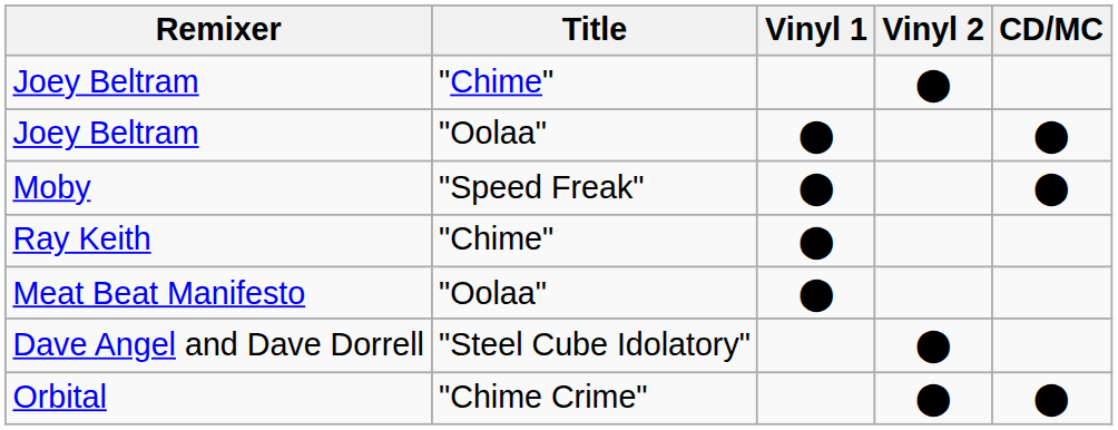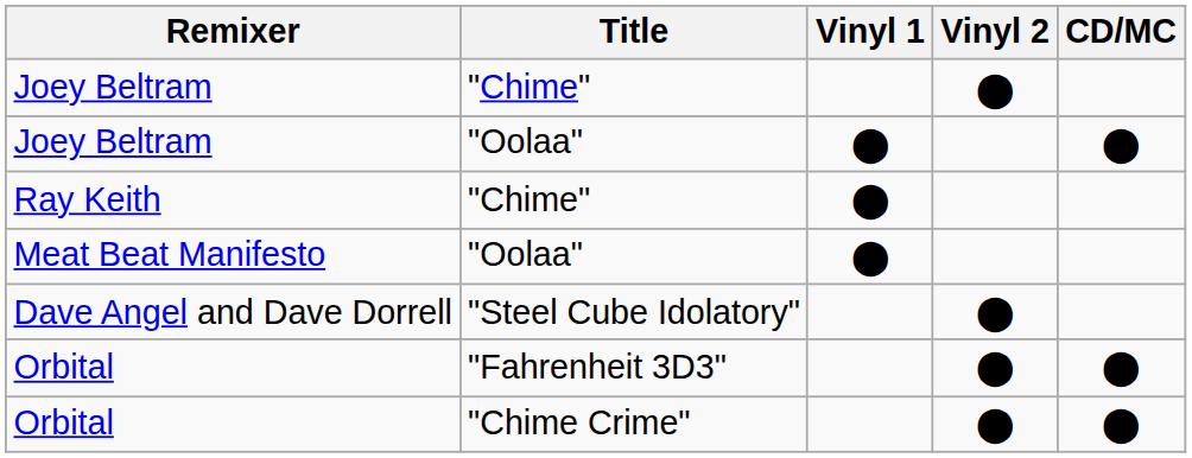 <table class="wikitable" style="text-align:center;">
 <tr style="text-align:left;">
 <th>Remixer</th>
 <th>Title</th>
 <th>Vinyl 1</th>
 <th>Vinyl 2</th>
 <th>CD/MC</th>
 </tr>
 <tr>
 <td style="text-align:left;"><a href='#'>Joey Beltram</a></td>
 <td style="text-align:left;">"<a href='#'>Chime</a>"</td>
 <td></td>
 <td>⬤</td>
 <td></td>
 </tr>
 <tr>
 <td style="text-align:left;"><a href='#'>Joey Beltram</a></td>
 <td style="text-align:left;">"Oolaa"</td>
-<td>⬤</td>
-<td></td>
-<td>⬤</td>
-</tr>
-<tr>
-<td style="text-align:left;"><a href='#'>Moby</a></td>
-<td style="text-align:left;">"Speed Freak"</td>
 <td>⬤</td>
 <td></td>
 <td>⬤</td>
 </tr>
 <tr>
 <td style="text-align:left;"><a href='#'>Ray Keith</a></td>
 <td style="text-align:left;">"Chime"</td>
 <td>⬤</td>
 <td></td>
 <td></td>
 </tr>
 <tr>
 <td style="text-align:left;"><a href='#'>Meat Beat Manifesto</a></td>
 <td style="text-align:left;">"Oolaa"</td>
 <td>⬤</td>
 <td></td>
 <td></td>
 </tr>
 <tr>
 <td style="text-align:left;"><a href='#'>Dave Angel</a> and Dave Dorrell</td>
 <td style="text-align:left;">"Steel Cube Idolatory"</td>
 <td></td>
 <td>⬤</td>
 <td></td>
 </tr>
 <tr>
 <td style="text-align:left;"><a href='#'>Orbital</a></td>
+<td style="text-align:left;">"Fahrenheit 3D3"</td>
+<td></td>
+<td>⬤</td>
+<td>⬤</td>
+</tr>
+<tr>
+<td style="text-align:left;"><a href='#'>Orbital</a></td>
 <td style="text-align:left;">"Chime Crime"</td>
 <td></td>
 <td>⬤</td>
 <td>⬤</td>
 </tr>
 </table>
